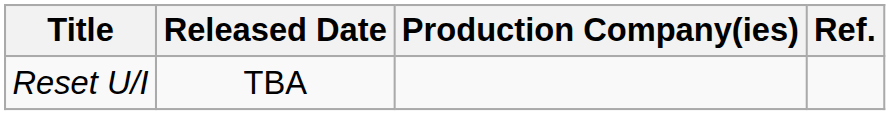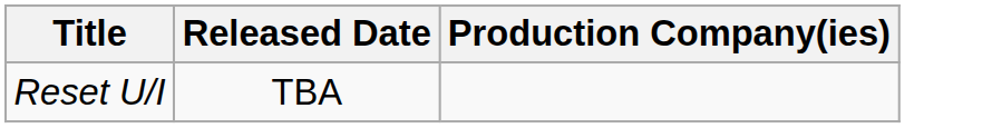 <table class="wikitable"  style="text-align:center">
 <tr>
 <th>Title</th>
 <th>Released Date</th>
 <th>Production Company(ies)</th>
-<th>Ref.</th>
 </tr>
 <tr>
 <td><em>Reset U/I</em></td>
 <td>TBA</td>
 <td></td>
-<td></td>
 </tr>
 </table>
